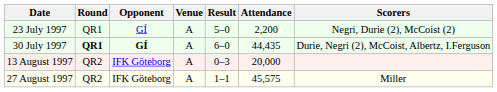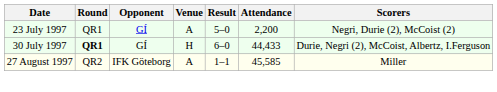 <table class="wikitable sortable" style="font-size:100%; text-align:center">
 <tr>
 <th>Date</th>
 <th>Round</th>
 <th>Opponent</th>
 <th>Venue</th>
 <th>Result</th>
 <th>Attendance</th>
 <th>Scorers</th>
 </tr>
 <tr bgcolor = "#EEFFEE">
 <td>23 July 1997</td>
 <td>QR1</td>
 <td> <a href='#'>GÍ</a></td>
 <td>A</td>
 <td>5–0</td>
 <td>2,200</td>
 <td>Negri, Durie (2), McCoist (2)</td>
 </tr>
 <tr bgcolor = "#EEFFEE">
 <td>30 July 1997</td>
 <td><strong>QR1</strong></td>
-<td><strong> GÍ</strong></td>
-<td>A</td>
+<td> GÍ</td>
+<td>H</td>
 <td>6–0</td>
-<td>44,435</td>
+<td>44,433</td>
 <td>Durie, Negri (2), McCoist, Albertz, I.Ferguson</td>
-</tr>
-<tr bgcolor = "#FFEEEE">
-<td>13 August 1997</td>
-<td>QR2</td>
-<td> <a href='#'>IFK Göteborg</a></td>
-<td>A</td>
-<td>0–3</td>
-<td>20,000</td>
-<td></td>
 </tr>
 <tr bgcolor = "#FFFFEE">
 <td>27 August 1997</td>
 <td>QR2</td>
 <td> IFK Göteborg</td>
 <td>A</td>
 <td>1–1</td>
-<td>45,575</td>
+<td>45,585</td>
 <td>Miller</td>
 </tr>
 </table>
